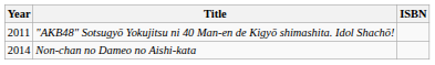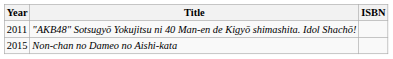 <table class="wikitable">
 <tr>
 <th>Year</th>
 <th>Title</th>
 <th>ISBN</th>
 </tr>
 <tr>
 <td>2011</td>
 <td><em>"AKB48" Sotsugyō Yokujitsu ni 40 Man-en de Kigyō shimashita. Idol Shachō!</em></td>
 <td></td>
 </tr>
 <tr>
-<td>2014</td>
+<td>2015</td>
 <td><em>Non-chan no Dameo no Aishi-kata</em></td>
 <td></td>
 </tr>
 </table>
